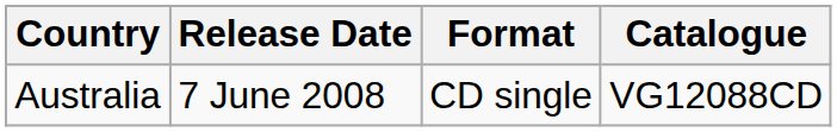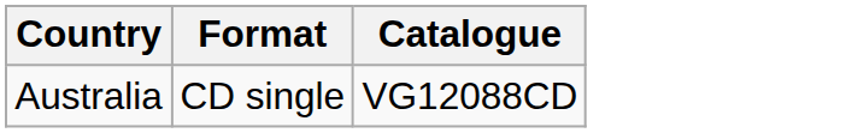 <table class="wikitable">
 <tr>
 <th>Country</th>
-<th>Release Date</th>
 <th>Format</th>
 <th>Catalogue</th>
 </tr>
 <tr>
 <td>Australia</td>
-<td>7 June 2008</td>
 <td>CD single</td>
 <td>VG12088CD</td>
 </tr>
 </table>
